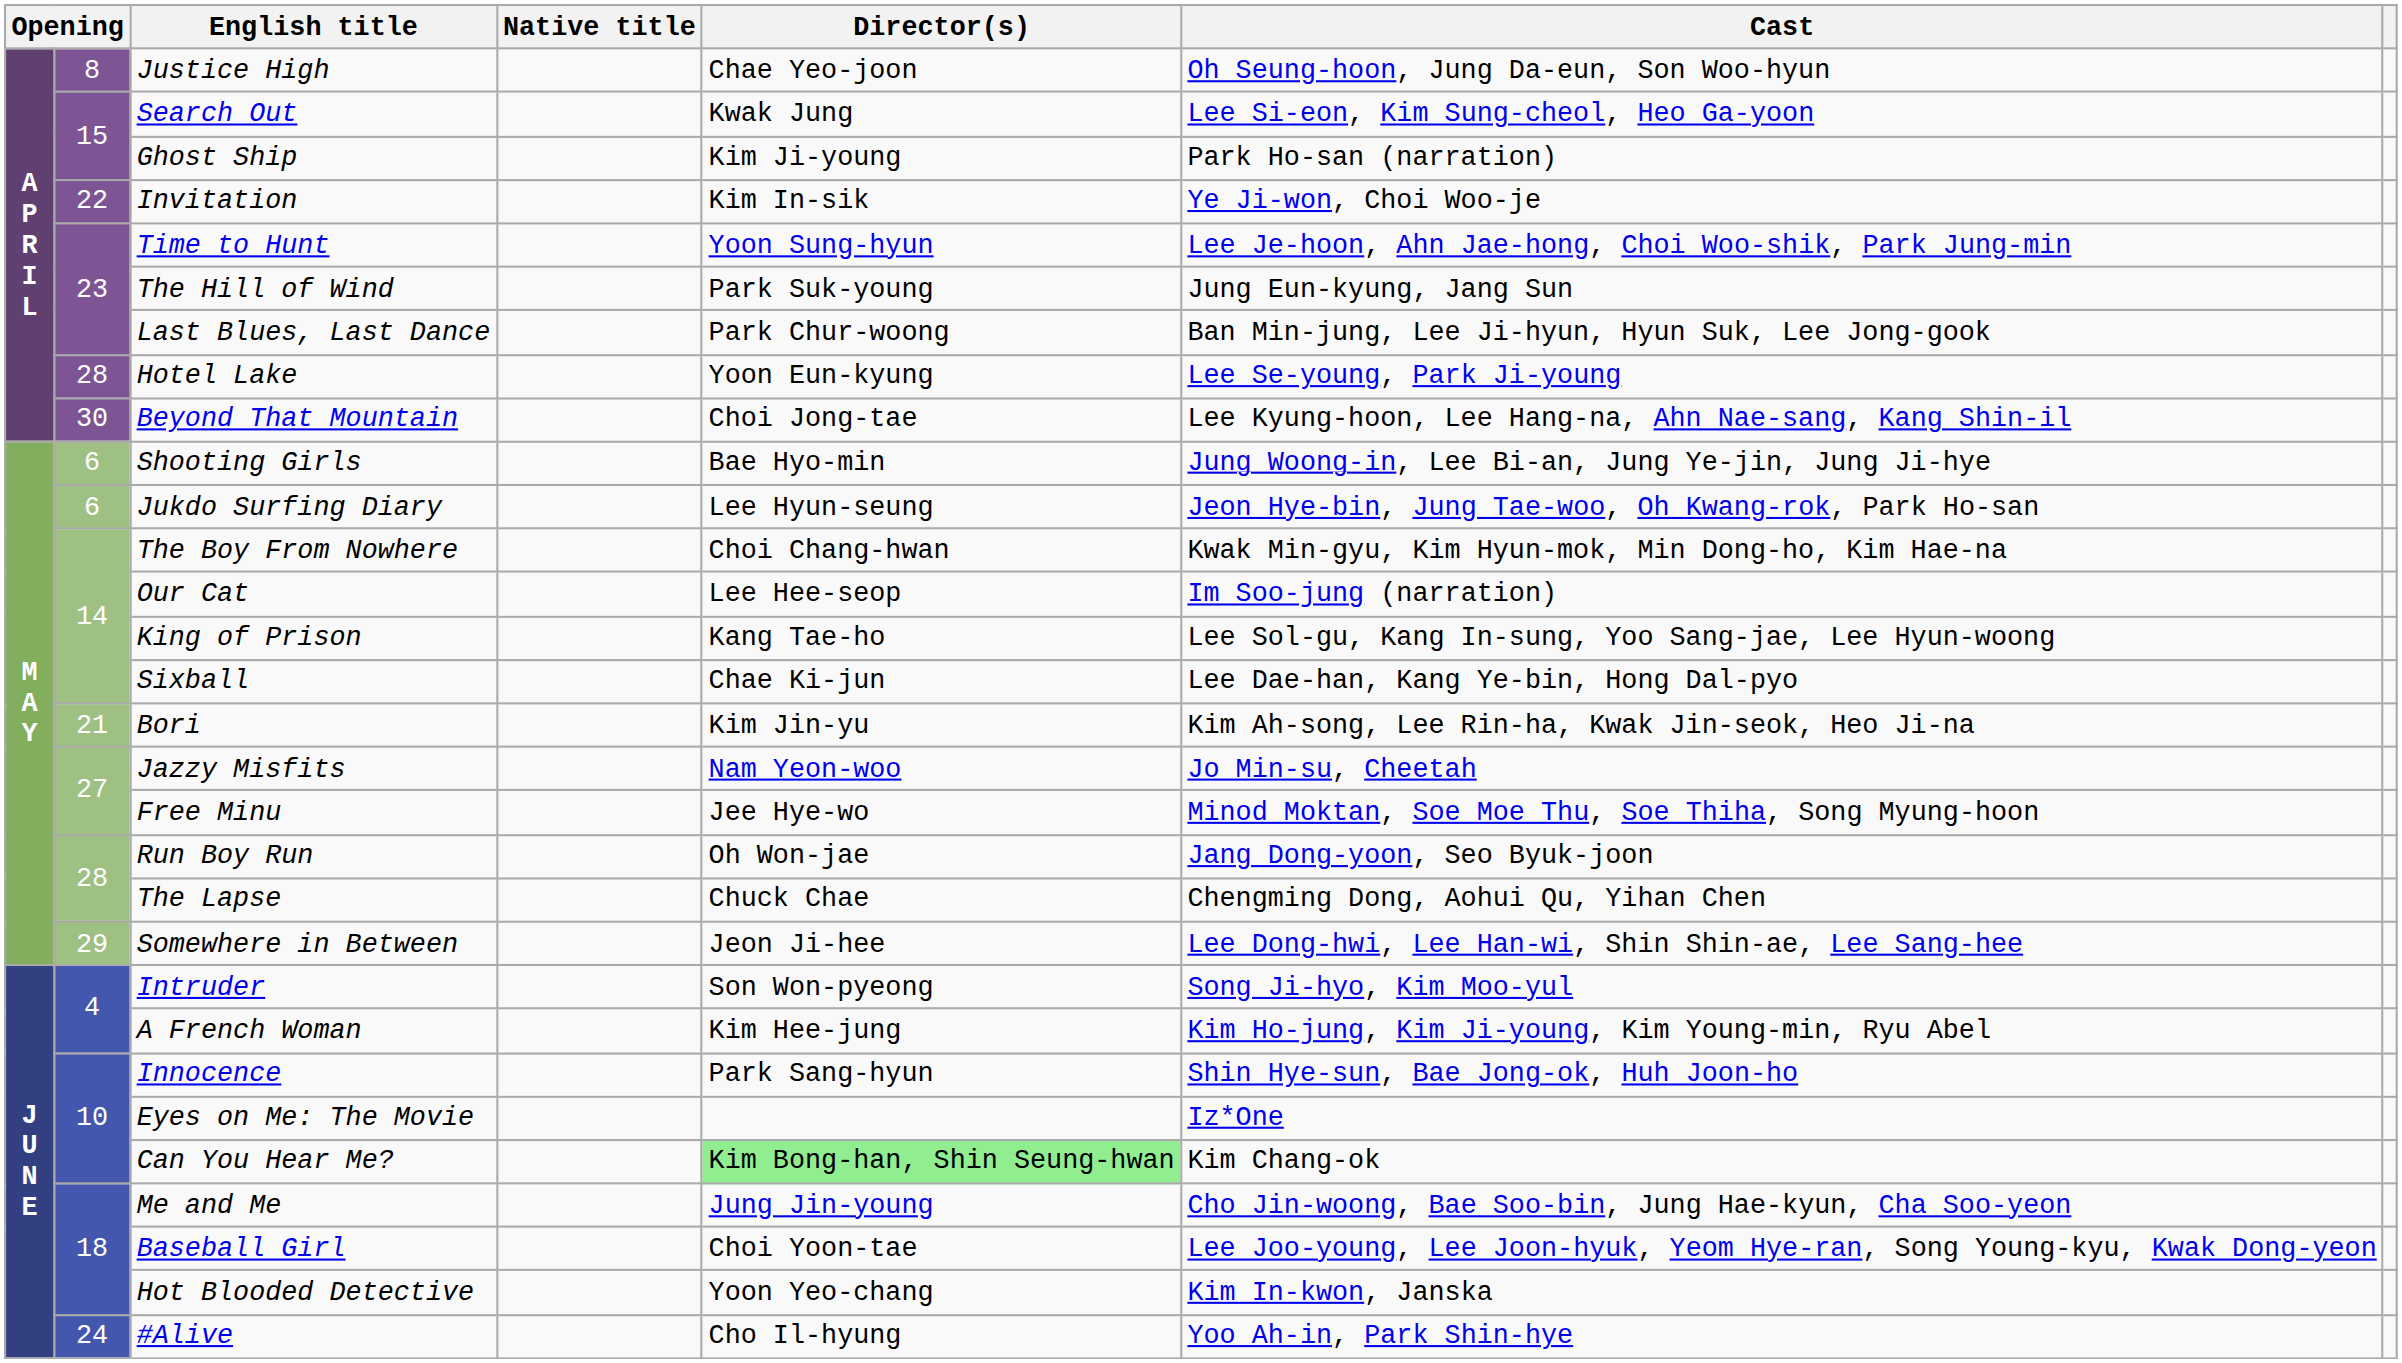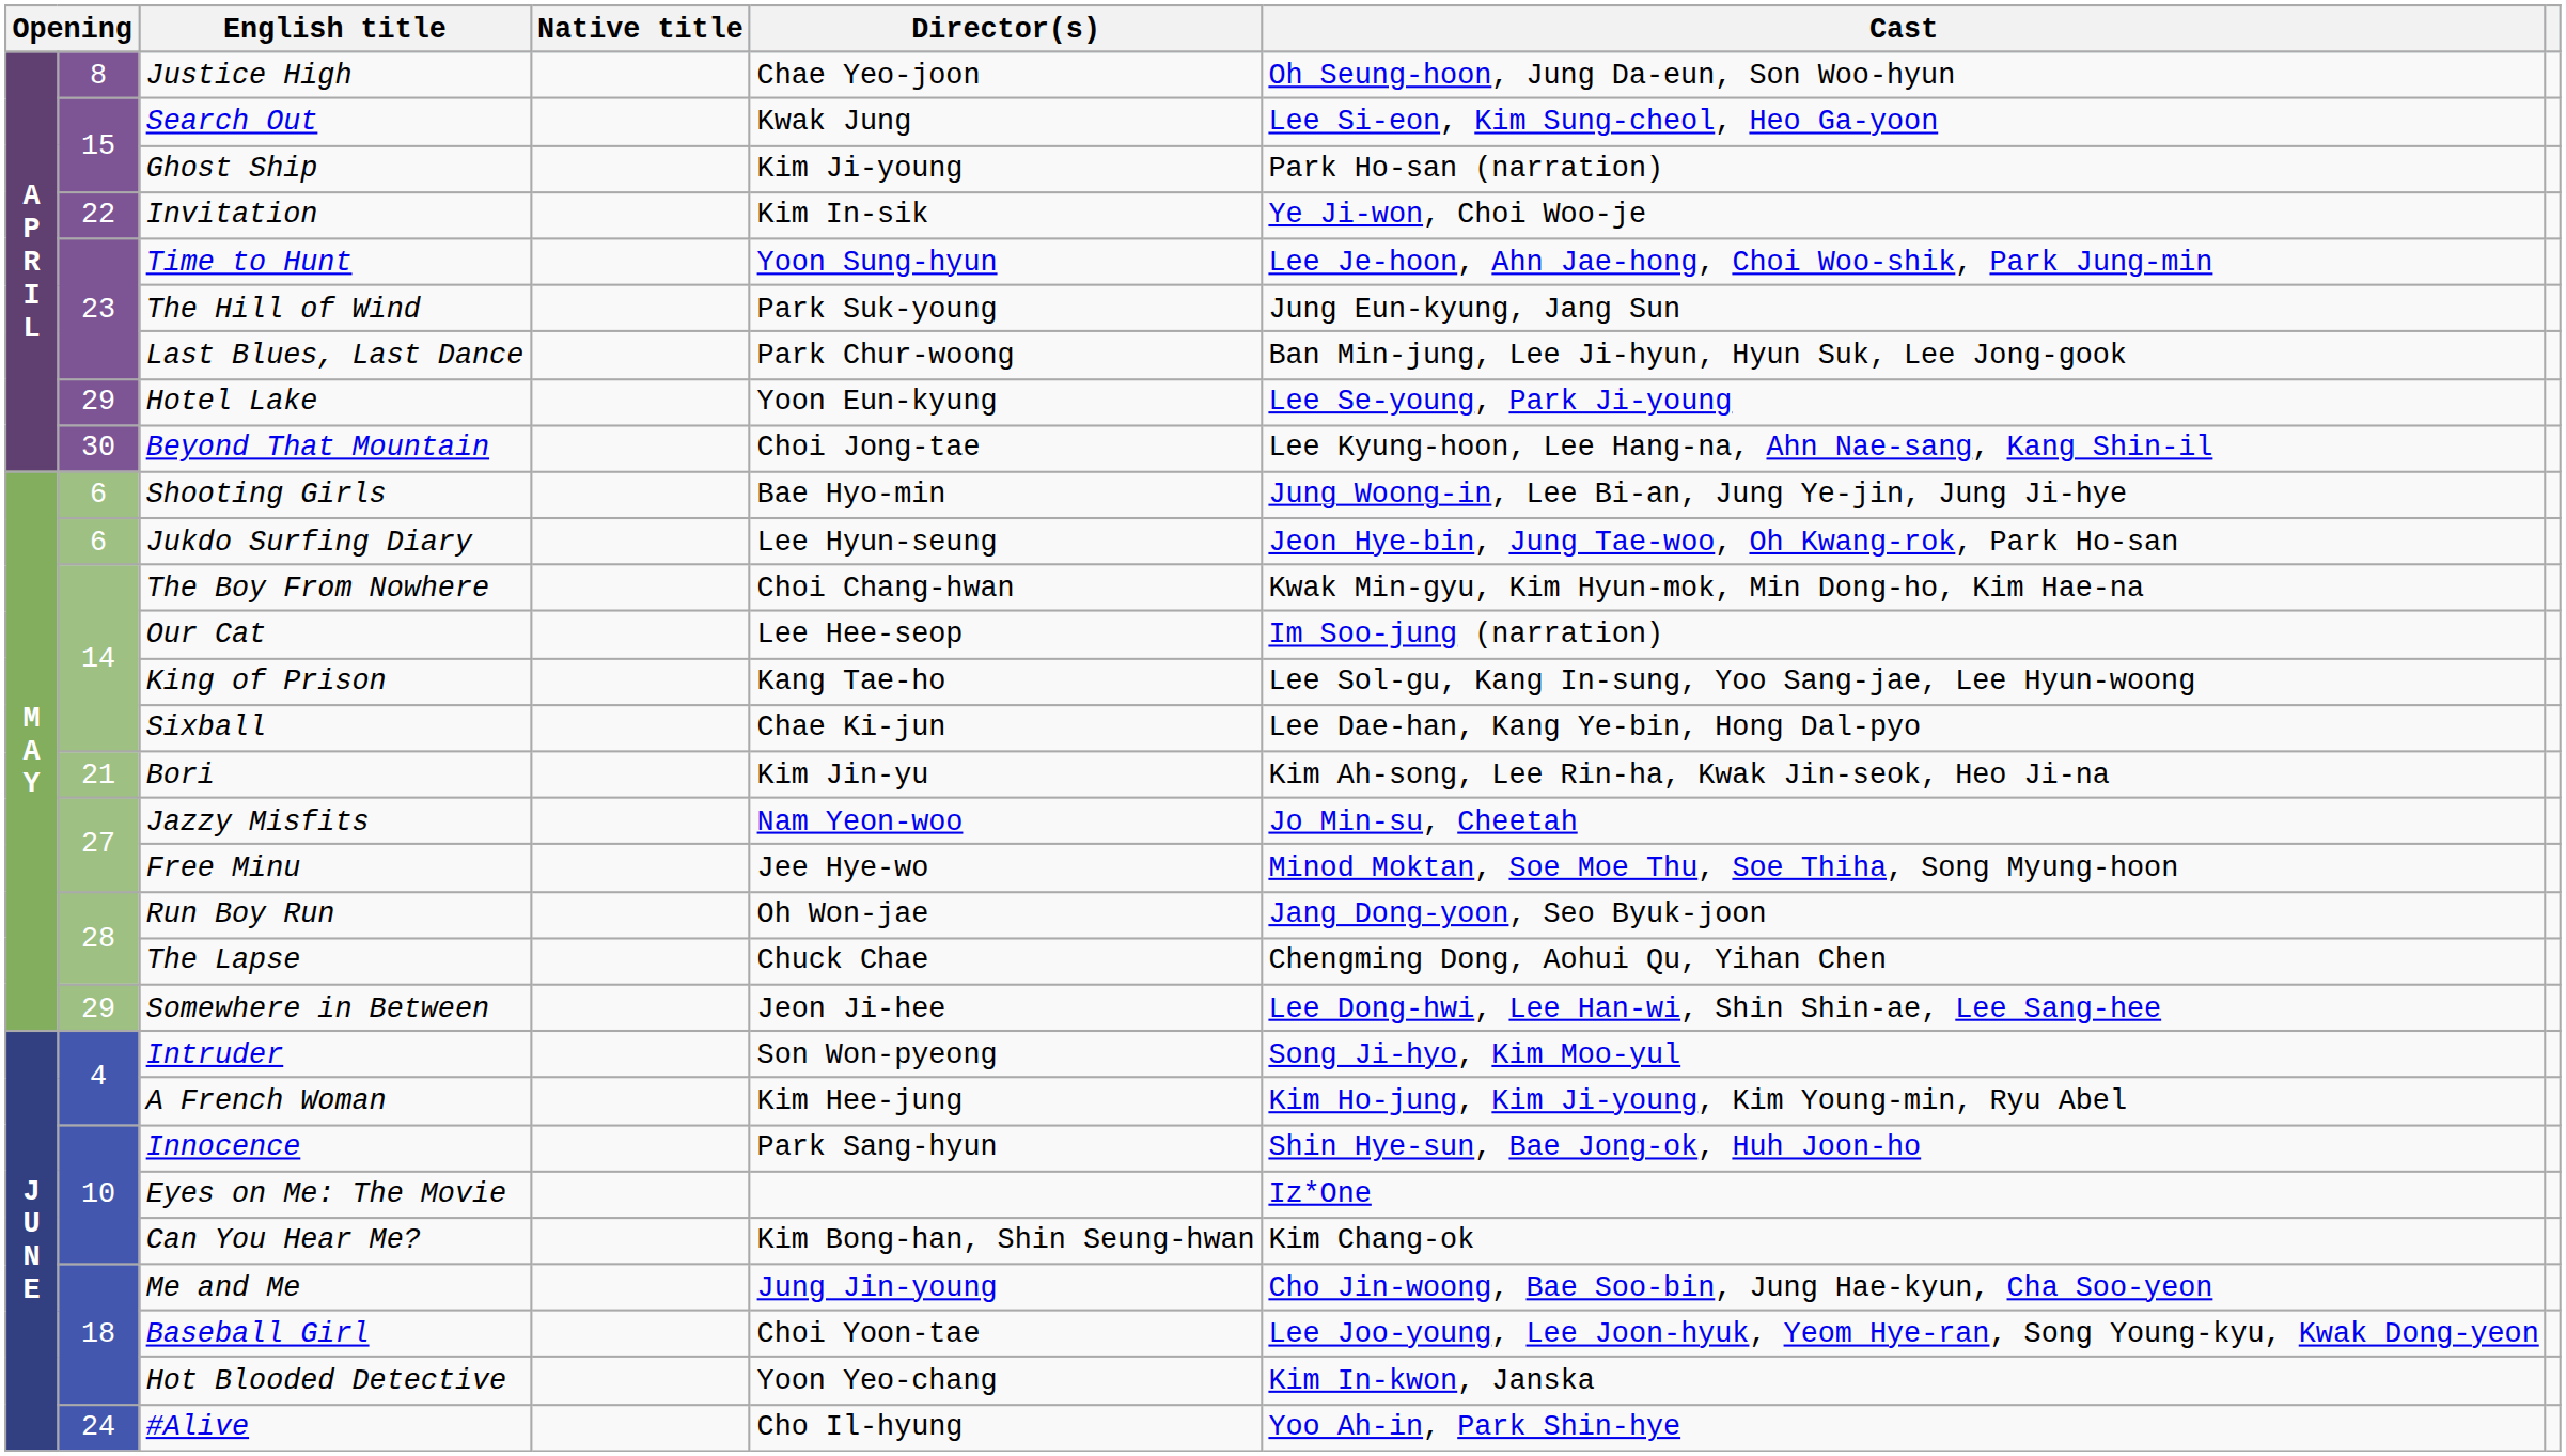 <table class="wikitable sortable">
 <tr style="background:#b0e0e6; text-align:center">
 <th colspan="2">Opening</th>
 <th>English title</th>
 <th>Native title</th>
 <th>Director(s)</th>
 <th>Cast</th>
 <th class="unsortable"></th>
 </tr>
 <tr>
 <th rowspan="9" style="text-align:center; background:#604071; color:white;">A<br>P<br>R<br>I<br>L</th>
 <td rowspan="1" style="text-align:center; background:#7D5494; color:white;">8</td>
 <td><em>Justice High</em></td>
 <td></td>
 <td>Chae Yeo-joon</td>
 <td><a href='#'>Oh Seung-hoon</a>, Jung Da-eun, Son Woo-hyun</td>
 <td></td>
 </tr>
 <tr>
 <td rowspan="2" style="text-align:center; background:#7D5494; color:white;">15</td>
 <td><em><a href='#'>Search Out</a></em></td>
 <td></td>
 <td>Kwak Jung</td>
 <td><a href='#'>Lee Si-eon</a>, <a href='#'>Kim Sung-cheol</a>, <a href='#'>Heo Ga-yoon</a></td>
 <td></td>
 </tr>
 <tr>
 <td><em>Ghost Ship</em></td>
 <td></td>
 <td>Kim Ji-young</td>
 <td>Park Ho-san (narration)</td>
 <td></td>
 </tr>
 <tr>
 <td rowspan="1" style="text-align:center; background:#7D5494; color:white;">22</td>
 <td><em>Invitation</em></td>
 <td></td>
 <td>Kim In-sik</td>
 <td><a href='#'>Ye Ji-won</a>, Choi Woo-je</td>
 <td></td>
 </tr>
 <tr>
 <td rowspan="3" style="text-align:center; background:#7D5494; color:white;">23</td>
 <td><em><a href='#'>Time to Hunt</a></em></td>
 <td></td>
 <td><a href='#'>Yoon Sung-hyun</a></td>
 <td><a href='#'>Lee Je-hoon</a>, <a href='#'>Ahn Jae-hong</a>, <a href='#'>Choi Woo-shik</a>, <a href='#'>Park Jung-min</a></td>
 <td></td>
 </tr>
 <tr>
 <td><em>The Hill of Wind</em></td>
 <td></td>
 <td>Park Suk-young</td>
 <td>Jung Eun-kyung, Jang Sun</td>
 <td></td>
 </tr>
 <tr>
 <td><em>Last Blues, Last Dance</em></td>
 <td></td>
 <td>Park Chur-woong</td>
 <td>Ban Min-jung, Lee Ji-hyun, Hyun Suk, Lee Jong-gook</td>
 <td></td>
 </tr>
 <tr>
-<td rowspan="1" style="text-align:center; background:#7D5494; color:white;">28</td>
+<td rowspan="1" style="text-align:center; background:#7D5494; color:white;">29</td>
 <td><em>Hotel Lake</em></td>
 <td></td>
 <td>Yoon Eun-kyung</td>
 <td><a href='#'>Lee Se-young</a>, <a href='#'>Park Ji-young</a></td>
 <td></td>
 </tr>
 <tr>
 <td rowspan="1" style="text-align:center; background:#7D5494; color:white;">30</td>
 <td><em><a href='#'>Beyond That Mountain</a></em></td>
 <td></td>
 <td>Choi Jong-tae</td>
 <td>Lee Kyung-hoon, Lee Hang-na, <a href='#'>Ahn Nae-sang</a>, <a href='#'>Kang Shin-il</a></td>
 <td></td>
 </tr>
 <tr>
 <th rowspan="12" style="text-align:center; background:#82AE5E; color:white;">M<br>A<br>Y</th>
 <td rowspan="1" style="text-align:center; background:#9EC083; color:white;">6</td>
 <td><em>Shooting Girls</em></td>
 <td></td>
 <td>Bae Hyo-min</td>
 <td><a href='#'>Jung Woong-in</a>, Lee Bi-an, Jung Ye-jin, Jung Ji-hye</td>
 <td></td>
 </tr>
 <tr>
 <td rowspan="1" style="text-align:center; background:#9EC083; color:white;">6</td>
 <td><em>Jukdo Surfing Diary</em></td>
 <td></td>
 <td>Lee Hyun-seung</td>
 <td><a href='#'>Jeon Hye-bin</a>, <a href='#'>Jung Tae-woo</a>, <a href='#'>Oh Kwang-rok</a>, Park Ho-san</td>
 <td></td>
 </tr>
 <tr>
 <td rowspan="4" style="text-align:center; background:#9EC083; color:white;">14</td>
 <td><em>The Boy From Nowhere</em></td>
 <td></td>
 <td>Choi Chang-hwan</td>
 <td>Kwak Min-gyu, Kim Hyun-mok, Min Dong-ho, Kim Hae-na</td>
 <td></td>
 </tr>
 <tr>
 <td><em>Our Cat</em></td>
 <td></td>
 <td>Lee Hee-seop</td>
 <td><a href='#'>Im Soo-jung</a> (narration)</td>
 <td></td>
 </tr>
 <tr>
 <td><em>King of Prison</em></td>
 <td></td>
 <td>Kang Tae-ho</td>
 <td>Lee Sol-gu, Kang In-sung, Yoo Sang-jae, Lee Hyun-woong</td>
 <td></td>
 </tr>
 <tr>
 <td><em>Sixball</em></td>
 <td></td>
 <td>Chae Ki-jun</td>
 <td>Lee Dae-han, Kang Ye-bin, Hong Dal-pyo</td>
 <td></td>
 </tr>
 <tr>
 <td rowspan="1" style="text-align:center; background:#9EC083; color:white;">21</td>
 <td><em>Bori</em></td>
 <td></td>
 <td>Kim Jin-yu</td>
 <td>Kim Ah-song, Lee Rin-ha, Kwak Jin-seok, Heo Ji-na</td>
 <td></td>
 </tr>
 <tr>
 <td rowspan="2" style="text-align:center; background:#9EC083; color:white;">27</td>
 <td><em>Jazzy Misfits</em></td>
 <td></td>
 <td><a href='#'>Nam Yeon-woo</a></td>
 <td><a href='#'>Jo Min-su</a>, <a href='#'>Cheetah</a></td>
 <td></td>
 </tr>
 <tr>
 <td><em>Free Minu</em></td>
 <td></td>
 <td>Jee Hye-wo</td>
 <td><a href='#'>Minod Moktan</a>, <a href='#'>Soe Moe Thu</a>, <a href='#'>Soe Thiha</a>, Song Myung-hoon</td>
 <td></td>
 </tr>
 <tr>
 <td rowspan="2" style="text-align:center; background:#9EC083; color:white;">28</td>
 <td><em>Run Boy Run</em></td>
 <td></td>
 <td>Oh Won-jae</td>
 <td><a href='#'>Jang Dong-yoon</a>, Seo Byuk-joon</td>
 <td></td>
 </tr>
 <tr>
 <td><em>The Lapse</em></td>
 <td></td>
 <td>Chuck Chae</td>
 <td>Chengming Dong, Aohui Qu, Yihan Chen</td>
 <td></td>
 </tr>
 <tr>
 <td rowspan="1" style="text-align:center; background:#9EC083; color:white;">29</td>
 <td><em>Somewhere in Between</em></td>
 <td></td>
 <td>Jeon Ji-hee</td>
 <td><a href='#'>Lee Dong-hwi</a>, <a href='#'>Lee Han-wi</a>, Shin Shin-ae, <a href='#'>Lee Sang-hee</a></td>
 <td></td>
 </tr>
 <tr>
 <th rowspan="10" style="text-align:center; background:#324081; color:white;">J<br>U<br>N<br>E</th>
 <td rowspan="2" style="text-align:center; background:#4457AE; color:white;">4</td>
 <td><em><a href='#'>Intruder</a></em></td>
 <td></td>
 <td>Son Won-pyeong</td>
 <td><a href='#'>Song Ji-hyo</a>, <a href='#'>Kim Moo-yul</a></td>
 <td></td>
 </tr>
 <tr>
 <td><em>A French Woman</em></td>
 <td></td>
 <td>Kim Hee-jung</td>
 <td><a href='#'>Kim Ho-jung</a>, <a href='#'>Kim Ji-young</a>, Kim Young-min, Ryu Abel</td>
 <td></td>
 </tr>
 <tr>
 <td rowspan="3" style="text-align:center; background:#4457AE; color:white;">10</td>
 <td><em><a href='#'>Innocence</a></em></td>
 <td></td>
 <td>Park Sang-hyun</td>
 <td><a href='#'>Shin Hye-sun</a>, <a href='#'>Bae Jong-ok</a>, <a href='#'>Huh Joon-ho</a></td>
 <td></td>
 </tr>
 <tr>
 <td><em>Eyes on Me: The Movie</em></td>
 <td></td>
 <td></td>
 <td><a href='#'>Iz*One</a></td>
 <td></td>
 </tr>
 <tr>
 <td><em>Can You Hear Me?</em></td>
 <td></td>
-<td style="background: lightgreen;">Kim Bong-han, Shin Seung-hwan</td>
+<td>Kim Bong-han, Shin Seung-hwan</td>
 <td>Kim Chang-ok</td>
 <td></td>
 </tr>
 <tr>
 <td rowspan="3" style="text-align:center; background:#4457AE; color:white;">18</td>
 <td><em>Me and Me</em></td>
 <td></td>
 <td><a href='#'>Jung Jin-young</a></td>
 <td><a href='#'>Cho Jin-woong</a>, <a href='#'>Bae Soo-bin</a>, Jung Hae-kyun, <a href='#'>Cha Soo-yeon</a></td>
 <td></td>
 </tr>
 <tr>
 <td><em><a href='#'>Baseball Girl</a></em></td>
 <td></td>
 <td>Choi Yoon-tae</td>
 <td><a href='#'>Lee Joo-young</a>, <a href='#'>Lee Joon-hyuk</a>, <a href='#'>Yeom Hye-ran</a>, Song Young-kyu, <a href='#'>Kwak Dong-yeon</a></td>
 <td></td>
 </tr>
 <tr>
 <td><em>Hot Blooded Detective</em></td>
 <td></td>
 <td>Yoon Yeo-chang</td>
 <td><a href='#'>Kim In-kwon</a>, Janska</td>
 <td></td>
 </tr>
 <tr>
 <td rowspan="1" style="text-align:center; background:#4457AE; color:white;">24</td>
 <td><em><a href='#'>#Alive</a></em></td>
 <td></td>
 <td>Cho Il-hyung</td>
 <td><a href='#'>Yoo Ah-in</a>, <a href='#'>Park Shin-hye</a></td>
 <td></td>
 </tr>
 </table>
